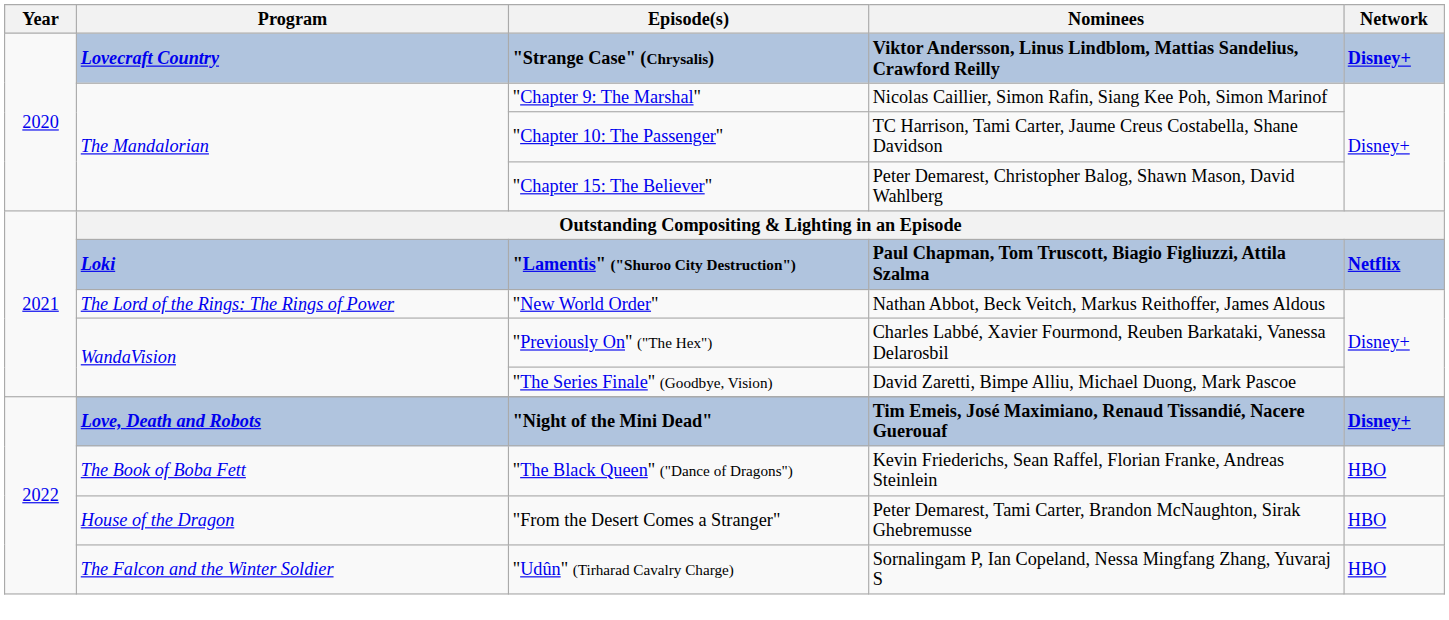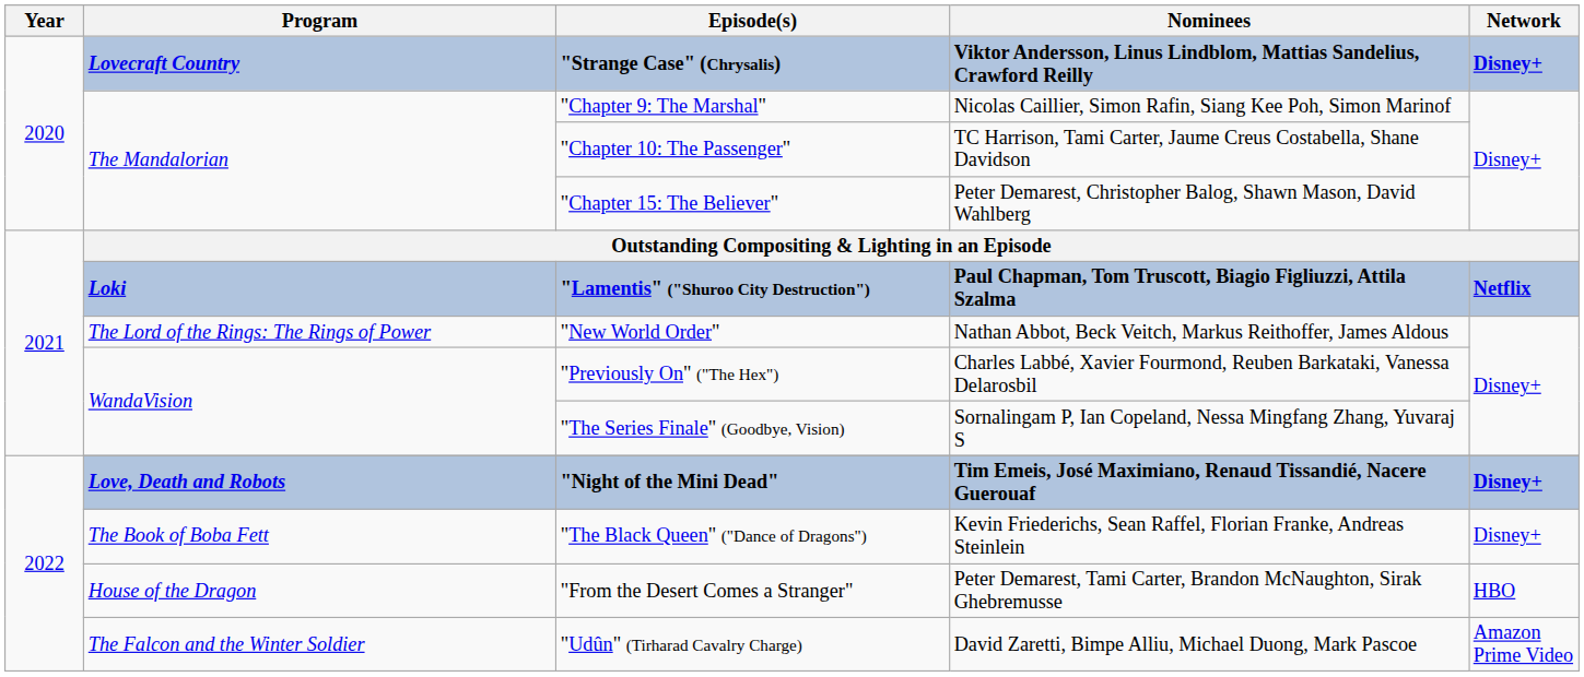 <table class="wikitable" style="width:100%">
 <tr bgcolor="#bebebe">
 <th width="5%">Year</th>
 <th width="30%">Program</th>
 <th width="25%">Episode(s)</th>
 <th width="33%">Nominees</th>
 <th width="8%">Network</th>
 </tr>
 <tr>
 <td rowspan="4" style="text-align:center;"><a href='#'>2020</a><br></td>
 <td style="background:#B0C4DE;"><strong><em><a href='#'>Lovecraft Country</a></em></strong></td>
 <td style="background:#B0C4DE;"><strong>"Strange Case" (<small>Chrysalis</small>)</strong></td>
 <td style="background:#B0C4DE;"><strong>Viktor Andersson, Linus Lindblom, Mattias Sandelius, Crawford Reilly</strong></td>
 <td style="background:#B0C4DE;"><strong><a href='#'>Disney+</a></strong></td>
 </tr>
 <tr>
 <td rowspan="3"><em><a href='#'>The Mandalorian</a></em></td>
 <td>"<a href='#'>Chapter 9: The Marshal</a>"</td>
 <td>Nicolas Caillier, Simon Rafin, Siang Kee Poh, Simon Marinof</td>
 <td rowspan="3"><a href='#'>Disney+</a></td>
 </tr>
 <tr>
 <td>"<a href='#'>Chapter 10: The Passenger</a>"</td>
 <td>TC Harrison, Tami Carter, Jaume Creus Costabella, Shane Davidson</td>
 </tr>
 <tr>
 <td>"<a href='#'>Chapter 15: The Believer</a>"</td>
 <td>Peter Demarest, Christopher Balog, Shawn Mason, David Wahlberg</td>
 </tr>
 <tr>
 <td rowspan="5" style="text-align:center;"><a href='#'>2021</a><br></td>
 <th colspan="4">Outstanding Compositing & Lighting in an Episode</th>
 </tr>
 <tr>
 <td style="background:#B0C4DE;"><strong><em><a href='#'>Loki</a></em></strong></td>
 <td style="background:#B0C4DE;"><strong>"<a href='#'>Lamentis</a>" <small>("Shuroo City Destruction")</small></strong></td>
 <td style="background:#B0C4DE;"><strong>Paul Chapman, Tom Truscott, Biagio Figliuzzi, Attila Szalma</strong></td>
 <td style="background:#B0C4DE;"><strong><a href='#'>Netflix</a></strong></td>
 </tr>
 <tr>
 <td><em><a href='#'>The Lord of the Rings: The Rings of Power</a></em></td>
 <td>"<a href='#'>New World Order</a>"</td>
 <td>Nathan Abbot, Beck Veitch, Markus Reithoffer, James Aldous</td>
 <td rowspan="3"><a href='#'>Disney+</a></td>
 </tr>
 <tr>
 <td rowspan="2"><em><a href='#'>WandaVision</a></em></td>
 <td>"<a href='#'>Previously On</a>" <small>("The Hex")</small></td>
 <td>Charles Labbé, Xavier Fourmond, Reuben Barkataki, Vanessa Delarosbil</td>
 </tr>
 <tr>
 <td>"<a href='#'>The Series Finale</a>" <small>(Goodbye, Vision)</small></td>
-<td>David Zaretti, Bimpe Alliu, Michael Duong, Mark Pascoe</td>
+<td>Sornalingam P, Ian Copeland, Nessa Mingfang Zhang, Yuvaraj S</td>
 </tr>
 <tr>
 <td rowspan="5" style="text-align:center;"><a href='#'>2022</a><br></td>
 </tr>
 <tr>
 <td style="background:#B0C4DE;"><strong><em><a href='#'>Love, Death and Robots</a></em></strong></td>
 <td style="background:#B0C4DE;"><strong>"Night of the Mini Dead"</strong></td>
 <td style="background:#B0C4DE;"><strong>Tim Emeis, José Maximiano, Renaud Tissandié, Nacere Guerouaf</strong></td>
 <td style="background:#B0C4DE;"><strong><a href='#'>Disney+</a></strong></td>
 </tr>
 <tr>
 <td><em><a href='#'>The Book of Boba Fett</a></em></td>
 <td>"<a href='#'>The Black Queen</a>" <small>("Dance of Dragons")</small></td>
 <td>Kevin Friederichs, Sean Raffel, Florian Franke, Andreas Steinlein</td>
-<td><a href='#'>HBO</a></td>
+<td><a href='#'>Disney+</a></td>
 </tr>
 <tr>
 <td><em><a href='#'>House of the Dragon</a></em></td>
 <td>"From the Desert Comes a Stranger"</td>
 <td>Peter Demarest, Tami Carter, Brandon McNaughton, Sirak Ghebremusse</td>
 <td><a href='#'>HBO</a></td>
 </tr>
 <tr>
 <td><em><a href='#'>The Falcon and the Winter Soldier</a></em></td>
 <td>"<a href='#'>Udûn</a>" <small>(Tirharad Cavalry Charge)</small></td>
-<td>Sornalingam P, Ian Copeland, Nessa Mingfang Zhang, Yuvaraj S</td>
-<td><a href='#'>HBO</a></td>
+<td>David Zaretti, Bimpe Alliu, Michael Duong, Mark Pascoe</td>
+<td><a href='#'>Amazon Prime Video</a></td>
 </tr>
 </table>
